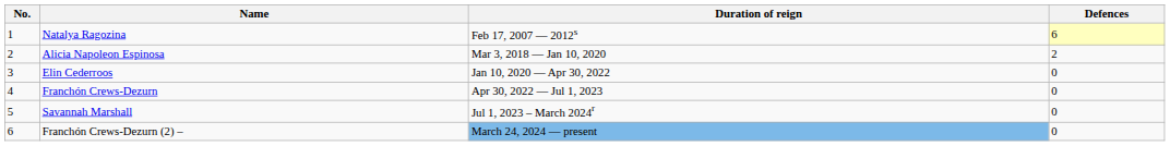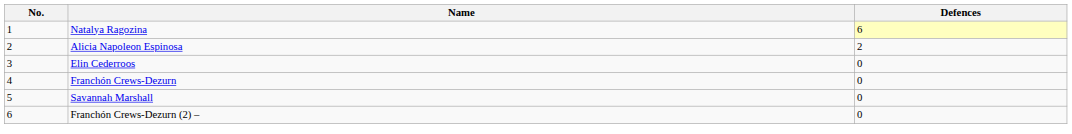 <table class="wikitable" width=80%>
 <tr>
 <th width=3%>No.</th>
 <th width=37%>Name</th>
-<th width=50%>Duration of reign</th>
 <th width=10%>Defences</th>
 </tr>
 <tr>
 <td>1</td>
 <td align=left> <a href='#'>Natalya Ragozina</a></td>
-<td>Feb 17, 2007 — 2012<sup>s</sup></td>
 <td style="background:#ffffbf;" width=5px>6</td>
 </tr>
 <tr>
 <td>2</td>
 <td align=left> <a href='#'>Alicia Napoleon Espinosa</a></td>
-<td>Mar 3, 2018 — Jan 10, 2020</td>
 <td>2</td>
 </tr>
 <tr>
 <td>3</td>
 <td align=left> <a href='#'>Elin Cederroos</a></td>
-<td>Jan 10, 2020 — Apr 30, 2022</td>
 <td>0</td>
 </tr>
 <tr>
 <td>4</td>
 <td align=left> <a href='#'>Franchón Crews-Dezurn</a></td>
-<td>Apr 30, 2022 — Jul 1, 2023</td>
 <td>0</td>
 </tr>
 <tr>
 <td>5</td>
 <td align=left> <a href='#'>Savannah Marshall</a></td>
-<td>Jul 1, 2023 – March 2024<sup>r</sup></td>
 <td>0</td>
 </tr>
 <tr>
 <td>6</td>
 <td align=left> Franchón Crews-Dezurn (2) – </td>
-<td style="background:#7CB9E8;" width=5px>March 24, 2024 — present</td>
 <td>0</td>
 </tr>
 </table>
